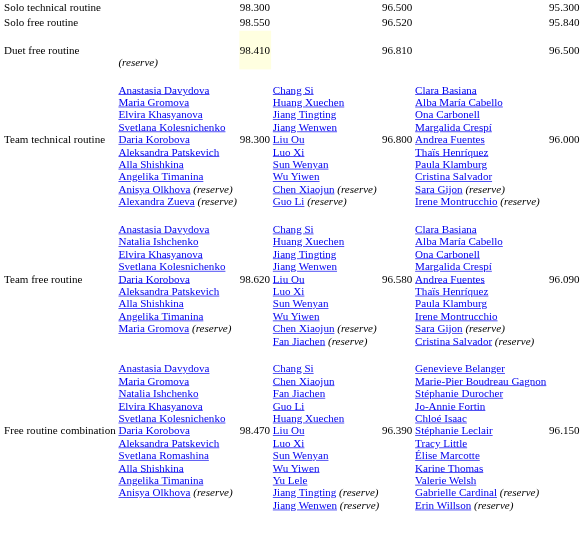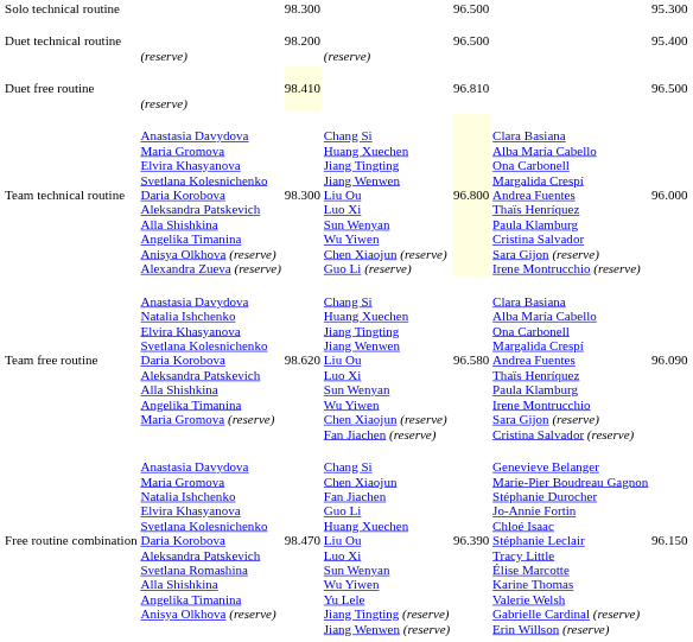 <table>
 <tr>
 <td>Solo technical routine<br></td>
 <td></td>
 <td>98.300</td>
 <td></td>
 <td>96.500</td>
 <td></td>
 <td>95.300</td>
 </tr>
 <tr>
-<td>Solo free routine<br></td>
-<td></td>
-<td>98.550</td>
-<td></td>
-<td>96.520</td>
-<td></td>
-<td>95.840</td>
+<td>Duet technical routine<br></td>
+<td><br><br> <em>(reserve)</em></td>
+<td>98.200</td>
+<td><br><br> <em>(reserve)</em></td>
+<td>96.500</td>
+<td><br></td>
+<td>95.400</td>
 </tr>
 <tr>
 <td>Duet free routine<br></td>
 <td><br><br> <em>(reserve)</em></td>
 <td style="background: lightyellow;">98.410</td>
 <td><br></td>
 <td>96.810</td>
 <td><br></td>
 <td>96.500</td>
 </tr>
 <tr>
 <td>Team technical routine<br></td>
 <td><br><a href='#'>Anastasia Davydova</a><br><a href='#'>Maria Gromova</a><br><a href='#'>Elvira Khasyanova</a><br><a href='#'>Svetlana Kolesnichenko</a><br><a href='#'>Daria Korobova</a><br><a href='#'>Aleksandra Patskevich</a><br><a href='#'>Alla Shishkina</a><br><a href='#'>Angelika Timanina</a><br><a href='#'>Anisya Olkhova</a> <em>(reserve)</em><br><a href='#'>Alexandra Zueva</a> <em>(reserve)</em></td>
 <td>98.300</td>
 <td><br><a href='#'>Chang Si</a><br><a href='#'>Huang Xuechen</a><br><a href='#'>Jiang Tingting</a><br><a href='#'>Jiang Wenwen</a><br><a href='#'>Liu Ou</a><br><a href='#'>Luo Xi</a><br><a href='#'>Sun Wenyan</a><br><a href='#'>Wu Yiwen</a><br><a href='#'>Chen Xiaojun</a> <em>(reserve)</em><br><a href='#'>Guo Li</a> <em>(reserve)</em></td>
-<td>96.800</td>
+<td style="background: lightyellow;">96.800</td>
 <td><br><a href='#'>Clara Basiana</a><br><a href='#'>Alba María Cabello</a><br><a href='#'>Ona Carbonell</a><br><a href='#'>Margalida Crespí</a><br><a href='#'>Andrea Fuentes</a><br><a href='#'>Thaïs Henríquez</a><br><a href='#'>Paula Klamburg</a><br><a href='#'>Cristina Salvador</a><br><a href='#'>Sara Gijon</a> <em>(reserve)</em><br><a href='#'>Irene Montrucchio</a> <em>(reserve)</em></td>
 <td>96.000</td>
 </tr>
 <tr>
 <td>Team free routine<br></td>
 <td><br><a href='#'>Anastasia Davydova</a><br><a href='#'>Natalia Ishchenko</a><br><a href='#'>Elvira Khasyanova</a><br><a href='#'>Svetlana Kolesnichenko</a><br><a href='#'>Daria Korobova</a><br><a href='#'>Aleksandra Patskevich</a><br><a href='#'>Alla Shishkina</a><br><a href='#'>Angelika Timanina</a><br><a href='#'>Maria Gromova</a> <em>(reserve)</em><br><br></td>
 <td>98.620</td>
 <td><br><a href='#'>Chang Si</a><br><a href='#'>Huang Xuechen</a><br><a href='#'>Jiang Tingting</a><br><a href='#'>Jiang Wenwen</a><br><a href='#'>Liu Ou</a><br><a href='#'>Luo Xi</a><br><a href='#'>Sun Wenyan</a><br><a href='#'>Wu Yiwen</a><br><a href='#'>Chen Xiaojun</a> <em>(reserve)</em><br><a href='#'>Fan Jiachen</a> <em>(reserve)</em></td>
 <td>96.580</td>
 <td><br><a href='#'>Clara Basiana</a><br><a href='#'>Alba María Cabello</a><br><a href='#'>Ona Carbonell</a><br><a href='#'>Margalida Crespí</a><br><a href='#'>Andrea Fuentes</a><br><a href='#'>Thaïs Henríquez</a><br><a href='#'>Paula Klamburg</a><br><a href='#'>Irene Montrucchio</a><br><a href='#'>Sara Gijon</a> <em>(reserve)</em><br><a href='#'>Cristina Salvador</a> <em>(reserve)</em></td>
 <td>96.090</td>
 </tr>
 <tr>
 <td>Free routine combination<br></td>
 <td><br><a href='#'>Anastasia Davydova</a><br><a href='#'>Maria Gromova</a><br><a href='#'>Natalia Ishchenko</a><br><a href='#'>Elvira Khasyanova</a><br><a href='#'>Svetlana Kolesnichenko</a><br><a href='#'>Daria Korobova</a><br><a href='#'>Aleksandra Patskevich</a><br><a href='#'>Svetlana Romashina</a><br><a href='#'>Alla Shishkina</a><br><a href='#'>Angelika Timanina</a><br><a href='#'>Anisya Olkhova</a> <em>(reserve)</em><br><br></td>
 <td>98.470</td>
 <td><br><a href='#'>Chang Si</a><br><a href='#'>Chen Xiaojun</a><br><a href='#'>Fan Jiachen</a><br><a href='#'>Guo Li</a><br><a href='#'>Huang Xuechen</a><br><a href='#'>Liu Ou</a><br><a href='#'>Luo Xi</a><br><a href='#'>Sun Wenyan</a><br><a href='#'>Wu Yiwen</a><br><a href='#'>Yu Lele</a><br><a href='#'>Jiang Tingting</a> <em>(reserve)</em><br><a href='#'>Jiang Wenwen</a> <em>(reserve)</em></td>
 <td>96.390</td>
 <td><br><a href='#'>Genevieve Belanger</a><br><a href='#'>Marie-Pier Boudreau Gagnon</a><br><a href='#'>Stéphanie Durocher</a><br><a href='#'>Jo-Annie Fortin</a><br><a href='#'>Chloé Isaac</a><br><a href='#'>Stéphanie Leclair</a><br><a href='#'>Tracy Little</a><br><a href='#'>Élise Marcotte</a><br><a href='#'>Karine Thomas</a><br><a href='#'>Valerie Welsh</a><br><a href='#'>Gabrielle Cardinal</a> <em>(reserve)</em><br><a href='#'>Erin Willson</a> <em>(reserve)</em></td>
 <td>96.150</td>
 </tr>
 </table>
